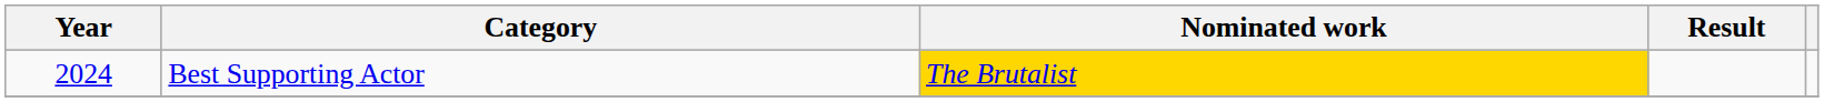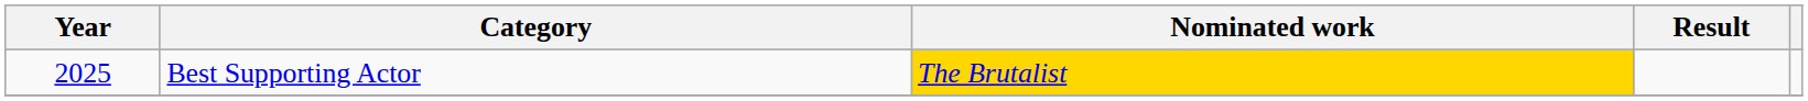 <table class=wikitable>
 <tr>
 <th scope="col" style="width:5em;">Year</th>
 <th scope="col" style="width:26em;">Category</th>
 <th scope="col" style="width:25em;">Nominated work</th>
 <th scope="col" style="width:5em;">Result</th>
 <th></th>
 </tr>
 <tr>
-<td style="text-align:center;"><a href='#'>2024</a></td>
+<td style="text-align:center;"><a href='#'>2025</a></td>
 <td><a href='#'>Best Supporting Actor</a></td>
 <td style="background: gold;"><em><a href='#'>The Brutalist</a></em></td>
 <td></td>
 <td style="text-align:center;"></td>
 </tr>
 <tr>
 </tr>
 </table>
